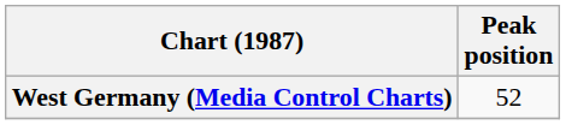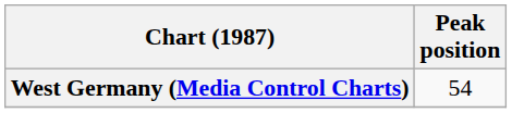 <table class="wikitable sortable plainrowheaders" style="text-align:center">
 <tr>
 <th scope="col">Chart (1987)</th>
 <th scope="col">Peak<br>position</th>
 </tr>
 <tr>
 <th scope="row">West Germany (<a href='#'>Media Control Charts</a>)</th>
-<td>52</td>
+<td>54</td>
 </tr>
 <tr>
 </tr>
 </table>
